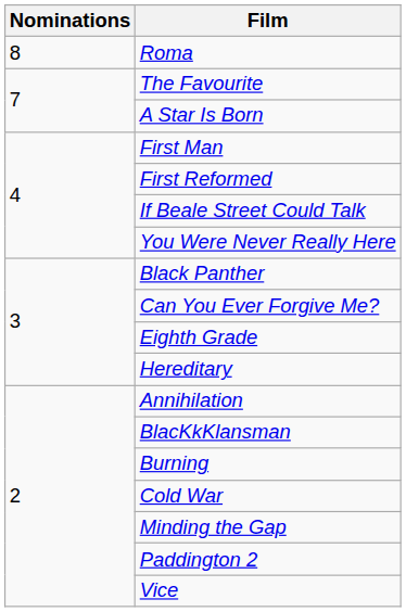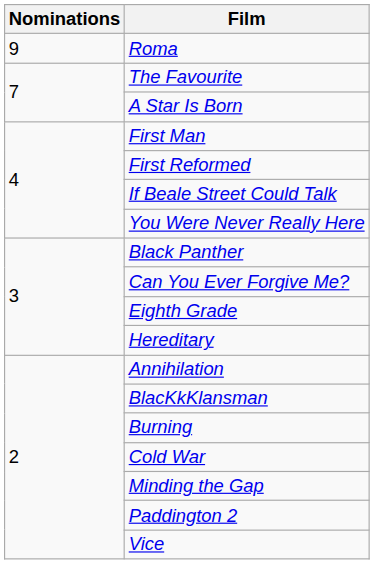 <table class="wikitable">
 <tr>
 <th>Nominations</th>
 <th>Film</th>
 </tr>
 <tr>
-<td>8</td>
+<td>9</td>
 <td><em><a href='#'>Roma</a></em></td>
 </tr>
 <tr>
 <td rowspan="2">7</td>
 <td><em><a href='#'>The Favourite</a></em></td>
 </tr>
 <tr>
 <td><em><a href='#'>A Star Is Born</a></em></td>
 </tr>
 <tr>
 <td rowspan="4">4</td>
 <td><em><a href='#'>First Man</a></em></td>
 </tr>
 <tr>
 <td><em><a href='#'>First Reformed</a></em></td>
 </tr>
 <tr>
 <td><em><a href='#'>If Beale Street Could Talk</a></em></td>
 </tr>
 <tr>
 <td><em><a href='#'>You Were Never Really Here</a></em></td>
 </tr>
 <tr>
 <td rowspan="4">3</td>
 <td><em><a href='#'>Black Panther</a></em></td>
 </tr>
 <tr>
 <td><em><a href='#'>Can You Ever Forgive Me?</a></em></td>
 </tr>
 <tr>
 <td><em><a href='#'>Eighth Grade</a></em></td>
 </tr>
 <tr>
 <td><em><a href='#'>Hereditary</a></em></td>
 </tr>
 <tr>
 <td rowspan="7">2</td>
 <td><em><a href='#'>Annihilation</a></em></td>
 </tr>
 <tr>
 <td><em><a href='#'>BlacKkKlansman</a></em></td>
 </tr>
 <tr>
 <td><em><a href='#'>Burning</a></em></td>
 </tr>
 <tr>
 <td><em><a href='#'>Cold War</a></em></td>
 </tr>
 <tr>
 <td><em><a href='#'>Minding the Gap</a></em></td>
 </tr>
 <tr>
 <td><em><a href='#'>Paddington 2</a></em></td>
 </tr>
 <tr>
 <td><em><a href='#'>Vice</a></em></td>
 </tr>
 </table>
